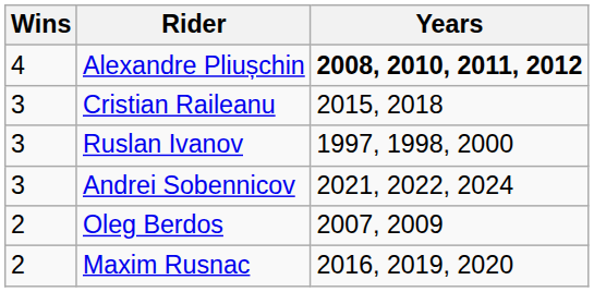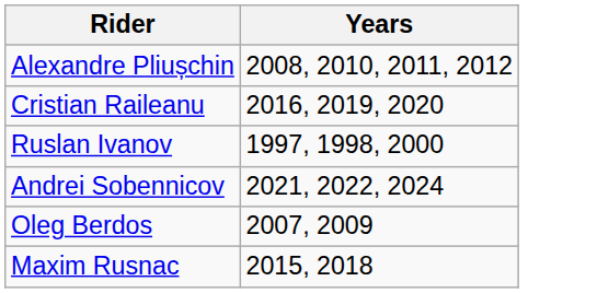 <table class="wikitable">
 <tr>
-<th>Wins</th>
 <th>Rider</th>
 <th>Years</th>
 </tr>
 <tr>
-<td>4</td>
 <td><a href='#'>Alexandre Pliușchin</a></td>
-<td><strong>2008, 2010, 2011, 2012</strong></td>
+<td>2008, 2010, 2011, 2012</td>
 </tr>
 <tr>
-<td>3</td>
 <td><a href='#'>Cristian Raileanu</a></td>
-<td>2015, 2018</td>
+<td>2016, 2019, 2020</td>
 </tr>
 <tr>
-<td>3</td>
 <td><a href='#'>Ruslan Ivanov</a></td>
 <td>1997, 1998, 2000</td>
 </tr>
 <tr>
-<td>3</td>
 <td><a href='#'>Andrei Sobennicov</a></td>
 <td>2021, 2022, 2024</td>
 </tr>
 <tr>
-<td>2</td>
 <td><a href='#'>Oleg Berdos</a></td>
 <td>2007, 2009</td>
 </tr>
 <tr>
-<td>2</td>
 <td><a href='#'>Maxim Rusnac</a></td>
-<td>2016, 2019, 2020</td>
+<td>2015, 2018</td>
 </tr>
 </table>
